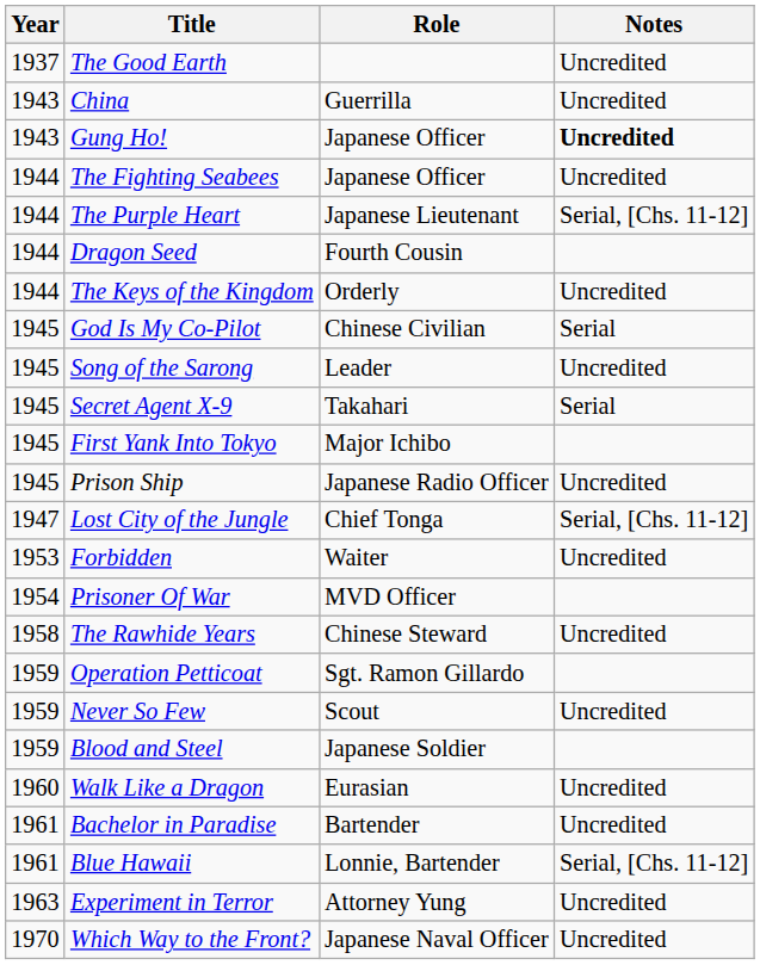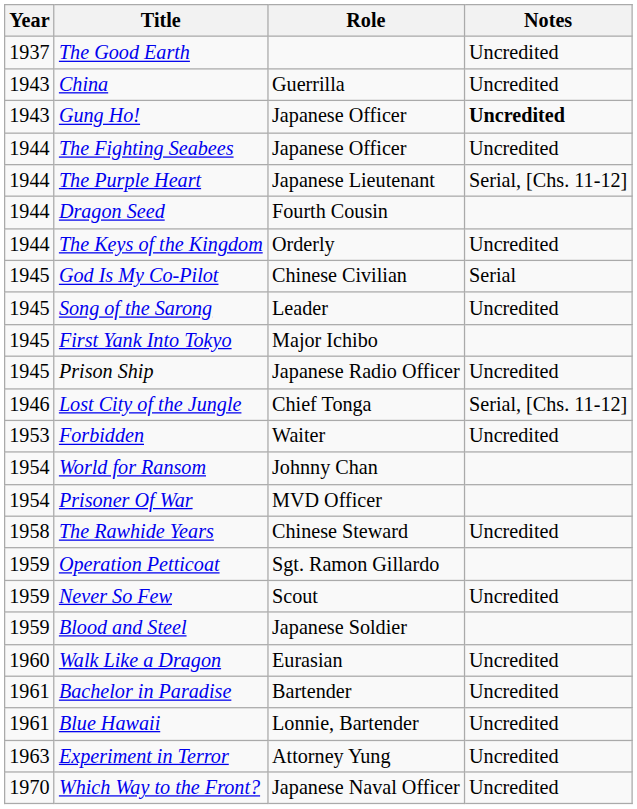 <table class="wikitable">
 <tr>
 <th>Year</th>
 <th>Title</th>
 <th>Role</th>
 <th>Notes</th>
 </tr>
 <tr>
 <td>1937</td>
 <td><em><a href='#'>The Good Earth</a></em></td>
 <td></td>
 <td>Uncredited</td>
 </tr>
 <tr>
 <td>1943</td>
 <td><em><a href='#'>China</a></em></td>
 <td>Guerrilla</td>
 <td>Uncredited</td>
 </tr>
 <tr>
 <td>1943</td>
 <td><em><a href='#'>Gung Ho!</a></em></td>
 <td>Japanese Officer</td>
 <td><strong>Uncredited</strong></td>
 </tr>
 <tr>
 <td>1944</td>
 <td><em><a href='#'>The Fighting Seabees</a></em></td>
 <td>Japanese Officer</td>
 <td>Uncredited</td>
 </tr>
 <tr>
 <td>1944</td>
 <td><em><a href='#'>The Purple Heart</a></em></td>
 <td>Japanese Lieutenant</td>
 <td>Serial, [Chs. 11-12]</td>
 </tr>
 <tr>
 <td>1944</td>
 <td><em><a href='#'>Dragon Seed</a></em></td>
 <td>Fourth Cousin</td>
 <td></td>
 </tr>
 <tr>
 <td>1944</td>
 <td><em><a href='#'>The Keys of the Kingdom</a></em></td>
 <td>Orderly</td>
 <td>Uncredited</td>
 </tr>
 <tr>
 <td>1945</td>
 <td><em><a href='#'>God Is My Co-Pilot</a></em></td>
 <td>Chinese Civilian</td>
 <td>Serial</td>
 </tr>
 <tr>
 <td>1945</td>
 <td><em><a href='#'>Song of the Sarong</a></em></td>
 <td>Leader</td>
 <td>Uncredited</td>
 </tr>
 <tr>
 <td>1945</td>
-<td><em><a href='#'>Secret Agent X-9</a></em></td>
-<td>Takahari</td>
-<td>Serial</td>
-</tr>
-<tr>
-<td>1945</td>
 <td><em><a href='#'>First Yank Into Tokyo</a></em></td>
 <td>Major Ichibo</td>
 <td></td>
 </tr>
 <tr>
 <td>1945</td>
 <td><em>Prison Ship</em></td>
 <td>Japanese Radio Officer</td>
 <td>Uncredited</td>
 </tr>
 <tr>
-<td>1947</td>
+<td>1946</td>
 <td><em><a href='#'>Lost City of the Jungle</a></em></td>
 <td>Chief Tonga</td>
 <td>Serial, [Chs. 11-12]</td>
 </tr>
 <tr>
 <td>1953</td>
 <td><em><a href='#'>Forbidden</a></em></td>
 <td>Waiter</td>
 <td>Uncredited</td>
+</tr>
+<tr>
+<td>1954</td>
+<td><em><a href='#'>World for Ransom</a></em></td>
+<td>Johnny Chan</td>
+<td></td>
 </tr>
 <tr>
 <td>1954</td>
 <td><em><a href='#'>Prisoner Of War</a></em></td>
 <td>MVD Officer</td>
 <td></td>
 </tr>
 <tr>
 <td>1958</td>
 <td><em><a href='#'>The Rawhide Years</a></em></td>
 <td>Chinese Steward</td>
 <td>Uncredited</td>
 </tr>
 <tr>
 <td>1959</td>
 <td><em><a href='#'>Operation Petticoat</a></em></td>
 <td>Sgt. Ramon Gillardo</td>
 <td></td>
 </tr>
 <tr>
 <td>1959</td>
 <td><em><a href='#'>Never So Few</a></em></td>
 <td>Scout</td>
 <td>Uncredited</td>
 </tr>
 <tr>
 <td>1959</td>
 <td><em><a href='#'>Blood and Steel</a></em></td>
 <td>Japanese Soldier</td>
 <td></td>
 </tr>
 <tr>
 <td>1960</td>
 <td><em><a href='#'>Walk Like a Dragon</a></em></td>
 <td>Eurasian</td>
 <td>Uncredited</td>
 </tr>
 <tr>
 <td>1961</td>
 <td><em><a href='#'>Bachelor in Paradise</a></em></td>
 <td>Bartender</td>
 <td>Uncredited</td>
 </tr>
 <tr>
 <td>1961</td>
 <td><em><a href='#'>Blue Hawaii</a></em></td>
 <td>Lonnie, Bartender</td>
-<td>Serial, [Chs. 11-12]</td>
+<td>Uncredited</td>
 </tr>
 <tr>
 <td>1963</td>
 <td><em><a href='#'>Experiment in Terror</a></em></td>
 <td>Attorney Yung</td>
 <td>Uncredited</td>
 </tr>
 <tr>
 <td>1970</td>
 <td><em><a href='#'>Which Way to the Front?</a></em></td>
 <td>Japanese Naval Officer</td>
 <td>Uncredited</td>
 </tr>
 </table>
